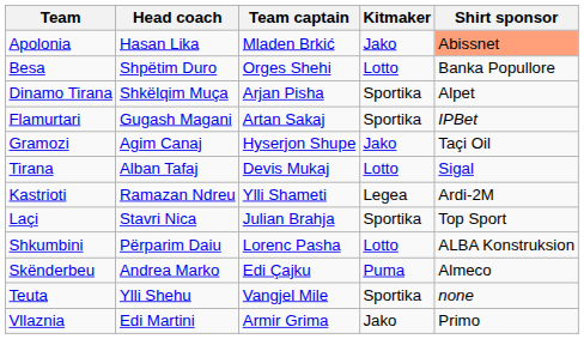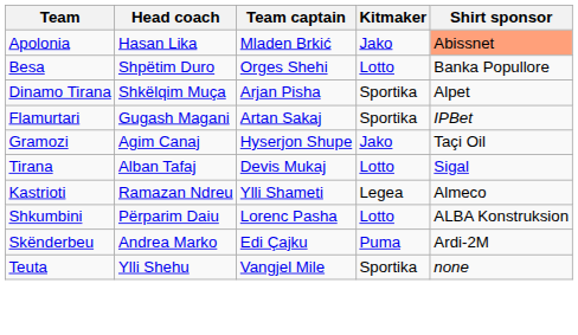 <table class="wikitable sortable">
 <tr>
 <th>Team</th>
 <th>Head coach</th>
 <th>Team captain</th>
 <th>Kitmaker</th>
 <th>Shirt sponsor</th>
 </tr>
 <tr>
 <td><a href='#'>Apolonia</a></td>
 <td> <a href='#'>Hasan Lika</a></td>
 <td> <a href='#'>Mladen Brkić</a></td>
 <td><a href='#'>Jako</a></td>
 <td style="background: lightsalmon;">Abissnet</td>
 </tr>
 <tr>
 <td><a href='#'>Besa</a></td>
 <td> <a href='#'>Shpëtim Duro</a></td>
 <td> <a href='#'>Orges Shehi</a></td>
 <td><a href='#'>Lotto</a></td>
 <td>Banka Popullore</td>
 </tr>
 <tr>
 <td><a href='#'>Dinamo Tirana</a></td>
 <td> <a href='#'>Shkëlqim Muça</a></td>
 <td> <a href='#'>Arjan Pisha</a></td>
 <td>Sportika</td>
 <td>Alpet</td>
 </tr>
 <tr>
 <td><a href='#'>Flamurtari</a></td>
 <td> <a href='#'>Gugash Magani</a></td>
 <td> <a href='#'>Artan Sakaj</a></td>
 <td>Sportika</td>
 <td><em>IPBet</em></td>
 </tr>
 <tr>
 <td><a href='#'>Gramozi</a></td>
 <td> <a href='#'>Agim Canaj</a></td>
 <td> <a href='#'>Hyserjon Shupe</a></td>
 <td><a href='#'>Jako</a></td>
 <td>Taçi Oil</td>
 </tr>
 <tr>
 <td><a href='#'>Tirana</a></td>
 <td> <a href='#'>Alban Tafaj</a></td>
 <td> <a href='#'>Devis Mukaj</a></td>
 <td><a href='#'>Lotto</a></td>
 <td><a href='#'>Sigal</a></td>
 </tr>
 <tr>
 <td><a href='#'>Kastrioti</a></td>
 <td> <a href='#'>Ramazan Ndreu</a></td>
 <td> <a href='#'>Ylli Shameti</a></td>
 <td>Legea</td>
-<td>Ardi-2M</td>
-</tr>
-<tr>
-<td><a href='#'>Laçi</a></td>
-<td> <a href='#'>Stavri Nica</a></td>
-<td> <a href='#'>Julian Brahja</a></td>
-<td>Sportika</td>
-<td>Top Sport</td>
+<td>Almeco</td>
 </tr>
 <tr>
 <td><a href='#'>Shkumbini</a></td>
 <td> <a href='#'>Përparim Daiu</a></td>
 <td> <a href='#'>Lorenc Pasha</a></td>
 <td><a href='#'>Lotto</a></td>
 <td>ALBA Konstruksion</td>
 </tr>
 <tr>
 <td><a href='#'>Skënderbeu</a></td>
 <td> <a href='#'>Andrea Marko</a></td>
 <td> <a href='#'>Edi Çajku</a></td>
 <td><a href='#'>Puma</a></td>
-<td>Almeco</td>
+<td>Ardi-2M</td>
 </tr>
 <tr>
 <td><a href='#'>Teuta</a></td>
 <td> <a href='#'>Ylli Shehu</a></td>
 <td> <a href='#'>Vangjel Mile</a></td>
 <td>Sportika</td>
 <td><em>none</em></td>
 </tr>
-<tr>
-<td><a href='#'>Vllaznia</a></td>
-<td> <a href='#'>Edi Martini</a></td>
-<td> <a href='#'>Armir Grima</a></td>
-<td>Jako</td>
-<td>Primo</td>
-</tr>
 </table>
